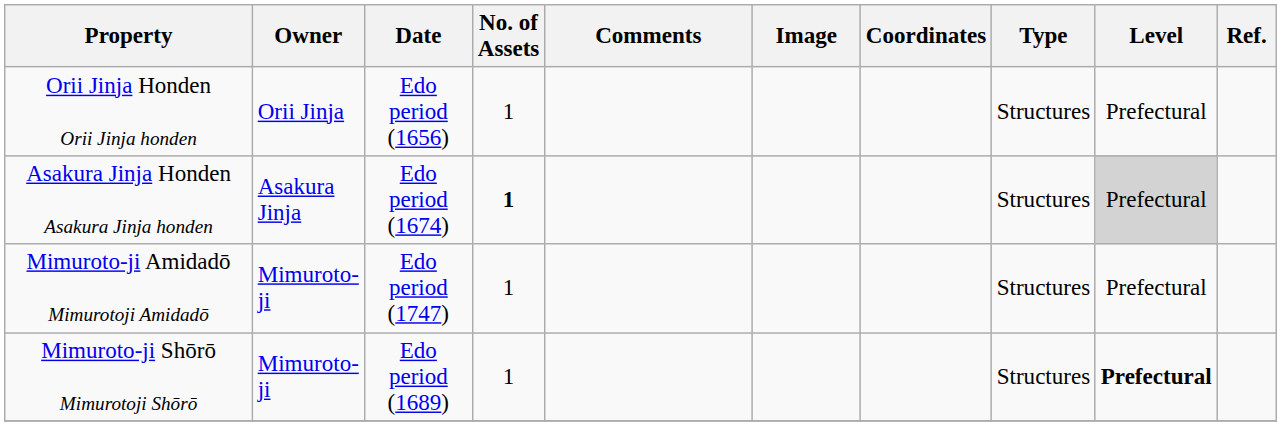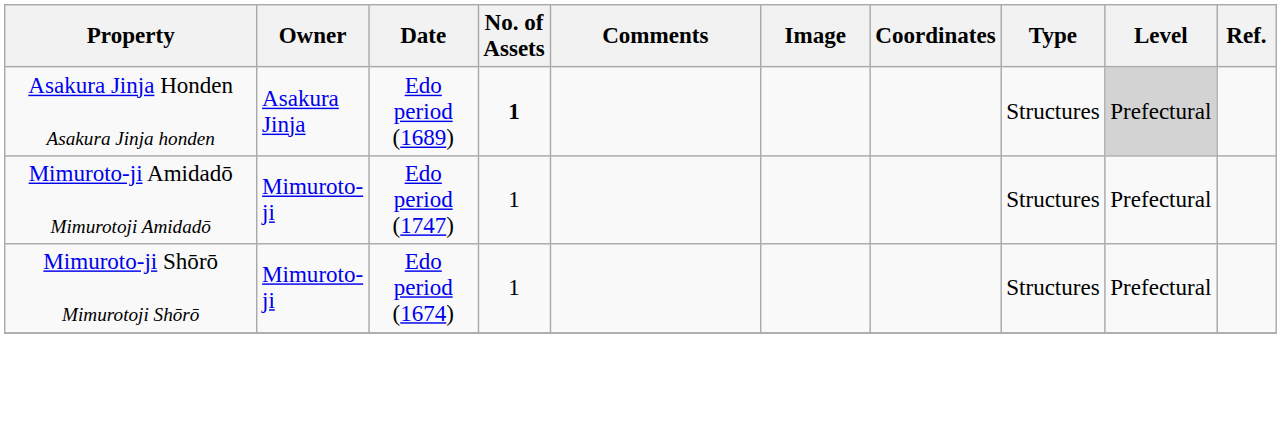 <table class="wikitable sortable"  style="width:100%;">
 <tr>
 <th width="25%" align="left">Property</th>
 <th width="5%" align="left">Owner</th>
 <th width="10%" align="left">Date</th>
 <th width="5%" align="left" class="unsortable">No. of Assets</th>
 <th width="20%" align="left" class="unsortable">Comments</th>
 <th width="10%" align="left"  class="unsortable">Image</th>
 <th width="10%" align="left" class="unsortable">Coordinates</th>
 <th width="5%" align="left">Type</th>
 <th width="5%" align="left">Level</th>
 <th width="5%" align="left"  class="unsortable">Ref.</th>
 </tr>
 <tr>
-<td align="center"><a href='#'>Orii Jinja</a> Honden<br><br><small><em>Orii Jinja honden</em></small></td>
-<td><a href='#'>Orii Jinja</a></td>
-<td align="center"><a href='#'>Edo period</a><br>(<a href='#'>1656</a>)</td>
-<td align="center">1</td>
-<td></td>
-<td></td>
-<td></td>
-<td align="center">Structures</td>
-<td align="center">Prefectural</td>
-<td></td>
-</tr>
-<tr>
 <td align="center"><a href='#'>Asakura Jinja</a> Honden<br><br><small><em>Asakura Jinja honden</em></small></td>
 <td><a href='#'>Asakura Jinja</a></td>
-<td align="center"><a href='#'>Edo period</a><br>(<a href='#'>1674</a>)</td>
+<td align="center"><a href='#'>Edo period</a><br>(<a href='#'>1689</a>)</td>
 <td align="center"><strong>1</strong></td>
 <td></td>
 <td></td>
 <td></td>
 <td align="center">Structures</td>
 <td align="center" style="background: lightgrey;">Prefectural</td>
 <td></td>
 </tr>
 <tr>
 <td align="center"><a href='#'>Mimuroto-ji</a> Amidadō<br><br><small><em>Mimurotoji Amidadō</em></small></td>
 <td><a href='#'>Mimuroto-ji</a></td>
 <td align="center"><a href='#'>Edo period</a><br>(<a href='#'>1747</a>)</td>
 <td align="center">1</td>
 <td></td>
 <td></td>
 <td></td>
 <td align="center">Structures</td>
 <td align="center">Prefectural</td>
 <td></td>
 </tr>
 <tr>
 <td align="center"><a href='#'>Mimuroto-ji</a> Shōrō<br><br><small><em>Mimurotoji Shōrō</em></small></td>
 <td><a href='#'>Mimuroto-ji</a></td>
-<td align="center"><a href='#'>Edo period</a><br>(<a href='#'>1689</a>)</td>
+<td align="center"><a href='#'>Edo period</a><br>(<a href='#'>1674</a>)</td>
 <td align="center">1</td>
 <td></td>
 <td></td>
 <td></td>
 <td align="center">Structures</td>
-<td align="center"><strong>Prefectural</strong></td>
+<td align="center">Prefectural</td>
 <td></td>
 </tr>
 <tr>
 </tr>
 </table>
